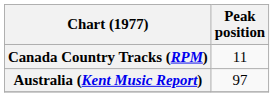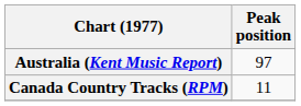 <table class="wikitable sortable plainrowheaders" style="text-align:center">
 <tr>
 <th scope="col">Chart (1977)</th>
 <th scope="col">Peak<br>position</th>
 </tr>
 <tr>
+<th scope="row">Australia (<em><a href='#'>Kent Music Report</a></em>)</th>
+<td align="center">97</td>
+</tr>
+<tr>
 <th scope="row">Canada Country Tracks (<em><a href='#'>RPM</a></em>)</th>
 <td align="center">11</td>
 </tr>
 <tr>
-<th scope="row">Australia (<em><a href='#'>Kent Music Report</a></em>)</th>
-<td align="center">97</td>
-</tr>
-<tr>
 </tr>
 </table>
